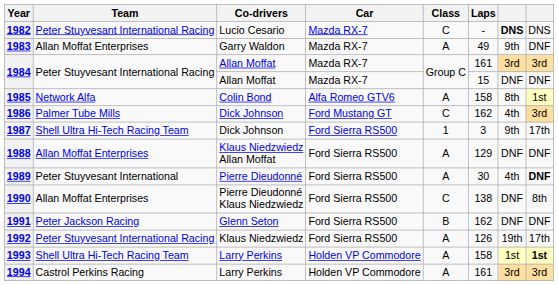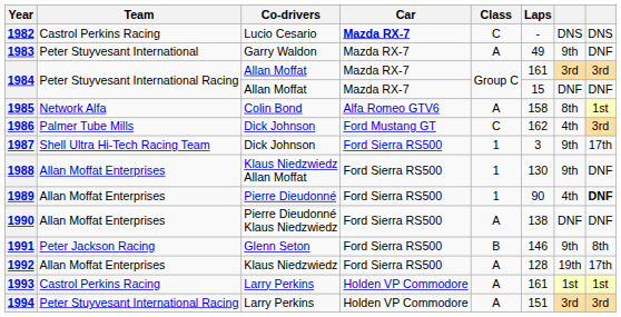 <table class="wikitable" style="text-align:center; font-size:90%">
 <tr>
 <th>Year</th>
 <th>Team</th>
 <th>Co-drivers</th>
 <th>Car</th>
 <th>Class</th>
 <th>Laps</th>
 <th></th>
 <th></th>
 </tr>
 <tr>
 <th><a href='#'>1982</a></th>
-<td align="left"> <a href='#'>Peter Stuyvesant International Racing</a></td>
+<td align="left"> Castrol Perkins Racing</td>
 <td align="left"> Lucio Cesario</td>
-<td align="left"><a href='#'>Mazda RX-7</a></td>
+<td align="left"><strong><a href='#'>Mazda RX-7</a></strong></td>
 <td>C</td>
 <td>-</td>
-<td><strong>DNS</strong></td>
+<td>DNS</td>
 <td>DNS</td>
 </tr>
 <tr>
 <th><a href='#'>1983</a></th>
-<td align="left"> Allan Moffat Enterprises</td>
+<td align="left"> Peter Stuyvesant International</td>
 <td align="left"> Garry Waldon</td>
 <td align="left">Mazda RX-7</td>
 <td>A</td>
 <td>49</td>
 <td>9th</td>
 <td>DNF</td>
 </tr>
 <tr>
 <th rowspan=2><a href='#'>1984</a></th>
 <td align="left" rowspan=2> Peter Stuyvesant International Racing</td>
 <td align="left"> <a href='#'>Allan Moffat</a></td>
 <td align="left">Mazda RX-7</td>
 <td align="left" rowspan=2>Group C</td>
 <td>161</td>
 <td style="background:#ffdf9f;">3rd</td>
 <td style="background:#ffdf9f;">3rd</td>
 </tr>
 <tr>
 <td align="left"> Allan Moffat</td>
 <td align="left">Mazda RX-7</td>
 <td>15</td>
 <td>DNF</td>
 <td>DNF</td>
 </tr>
 <tr>
 <th><a href='#'>1985</a></th>
 <td align="left"> <a href='#'>Network Alfa</a></td>
 <td align="left"> <a href='#'>Colin Bond</a></td>
 <td align="left"><a href='#'>Alfa Romeo GTV6</a></td>
 <td>A</td>
 <td>158</td>
 <td>8th</td>
 <td style="background:#ffffbf;">1st</td>
 </tr>
 <tr>
 <th><a href='#'>1986</a></th>
 <td align="left"> <a href='#'>Palmer Tube Mills</a></td>
 <td align="left"> <a href='#'>Dick Johnson</a></td>
 <td align="left"><a href='#'>Ford Mustang GT</a></td>
 <td>C</td>
 <td>162</td>
 <td>4th</td>
 <td style="background:#ffdf9f;">3rd</td>
 </tr>
 <tr>
 <th><a href='#'>1987</a></th>
 <td align="left"> <a href='#'>Shell Ultra Hi-Tech Racing Team</a></td>
 <td align="left"> Dick Johnson</td>
 <td align="left"><a href='#'>Ford Sierra RS500</a></td>
 <td>1</td>
 <td>3</td>
 <td>9th</td>
 <td>17th</td>
 </tr>
 <tr>
 <th><a href='#'>1988</a></th>
 <td align="left"> <a href='#'>Allan Moffat Enterprises</a></td>
 <td align="left"> <a href='#'>Klaus Niedzwiedz</a><br> Allan Moffat</td>
 <td align="left">Ford Sierra RS500</td>
-<td>A</td>
-<td>129</td>
-<td>DNF</td>
+<td>1</td>
+<td>130</td>
+<td>9th</td>
 <td>DNF</td>
 </tr>
 <tr>
 <th><a href='#'>1989</a></th>
-<td align="left"> Peter Stuyvesant International</td>
+<td align="left"> Allan Moffat Enterprises</td>
 <td align="left"> <a href='#'>Pierre Dieudonné</a></td>
 <td align="left">Ford Sierra RS500</td>
-<td>A</td>
-<td>30</td>
+<td>1</td>
+<td>90</td>
 <td>4th</td>
 <td><strong>DNF</strong></td>
 </tr>
 <tr>
 <th><a href='#'>1990</a></th>
 <td align="left"> Allan Moffat Enterprises</td>
 <td align="left"> Pierre Dieudonné<br> Klaus Niedzwiedz</td>
 <td align="left">Ford Sierra RS500</td>
-<td>C</td>
+<td>A</td>
 <td>138</td>
 <td>DNF</td>
-<td>8th</td>
+<td>DNF</td>
 </tr>
 <tr>
 <th><a href='#'>1991</a></th>
 <td align="left"> <a href='#'>Peter Jackson Racing</a></td>
 <td align="left"> <a href='#'>Glenn Seton</a></td>
 <td align="left">Ford Sierra RS500</td>
 <td>B</td>
-<td>162</td>
-<td>DNF</td>
-<td>DNF</td>
+<td>146</td>
+<td>9th</td>
+<td>8th</td>
 </tr>
 <tr>
 <th><a href='#'>1992</a></th>
-<td align="left"> <a href='#'>Peter Stuyvesant International Racing</a></td>
+<td align="left"> Allan Moffat Enterprises</td>
 <td align="left"> Klaus Niedzwiedz</td>
 <td align="left">Ford Sierra RS500</td>
 <td>A</td>
-<td>126</td>
+<td>128</td>
 <td>19th</td>
 <td>17th</td>
 </tr>
 <tr>
 <th><a href='#'>1993</a></th>
-<td align="left"> <a href='#'>Shell Ultra Hi-Tech Racing Team</a></td>
+<td align="left"> <a href='#'>Castrol Perkins Racing</a></td>
 <td align="left"> <a href='#'>Larry Perkins</a></td>
 <td align="left"><a href='#'>Holden VP Commodore</a></td>
 <td>A</td>
-<td>158</td>
+<td>161</td>
 <td style="background:#ffffbf;">1st</td>
-<td style="background:#ffffbf;"><strong>1st</strong></td>
+<td style="background:#ffffbf;">1st</td>
 </tr>
 <tr>
 <th><a href='#'>1994</a></th>
-<td align="left"> Castrol Perkins Racing</td>
+<td align="left"> <a href='#'>Peter Stuyvesant International Racing</a></td>
 <td align="left"> Larry Perkins</td>
 <td align="left">Holden VP Commodore</td>
 <td>A</td>
-<td>161</td>
+<td>151</td>
 <td style="background:#ffdf9f;">3rd</td>
 <td style="background:#ffdf9f;">3rd</td>
 </tr>
 </table>
